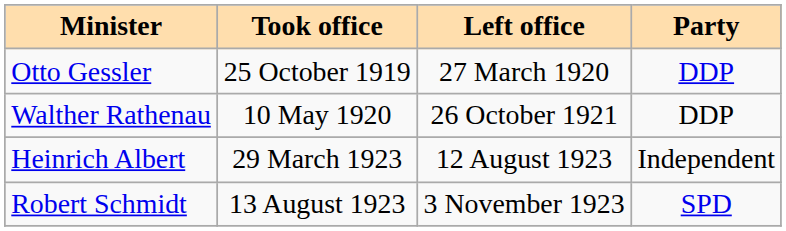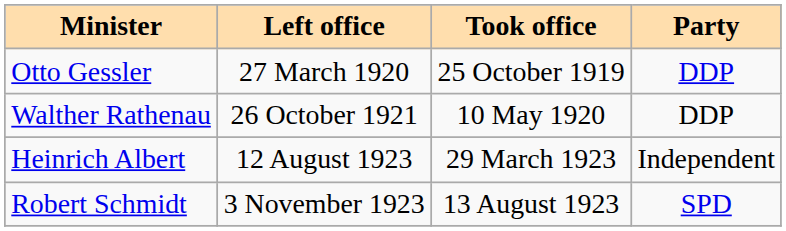 <table class="wikitable" style="text-align:center;">
 <tr>
 <th style="background:#FFDEAD">Minister</th>
+<th style="background:#FFDEAD">Left office</th>
 <th style="background:#FFDEAD">Took office</th>
-<th style="background:#FFDEAD">Left office</th>
 <th style="background:#FFDEAD">Party</th>
 </tr>
 <tr>
 <td style="text-align:left;"><a href='#'>Otto Gessler</a></td>
+<td>27 March 1920</td>
 <td>25 October 1919</td>
-<td>27 March 1920</td>
 <td><a href='#'>DDP</a></td>
 </tr>
 <tr>
 <td style="text-align:left;"><a href='#'>Walther Rathenau</a></td>
+<td>26 October 1921</td>
 <td>10 May 1920</td>
-<td>26 October 1921</td>
 <td>DDP</td>
 </tr>
 <tr>
 <td style="text-align:left;"><a href='#'>Heinrich Albert</a></td>
+<td>12 August 1923</td>
 <td>29 March 1923</td>
-<td>12 August 1923</td>
 <td>Independent</td>
 </tr>
 <tr>
 <td style="text-align:left;"><a href='#'>Robert Schmidt</a></td>
+<td>3 November 1923</td>
 <td>13 August 1923</td>
-<td>3 November 1923</td>
 <td><a href='#'>SPD</a></td>
 </tr>
 </table>
